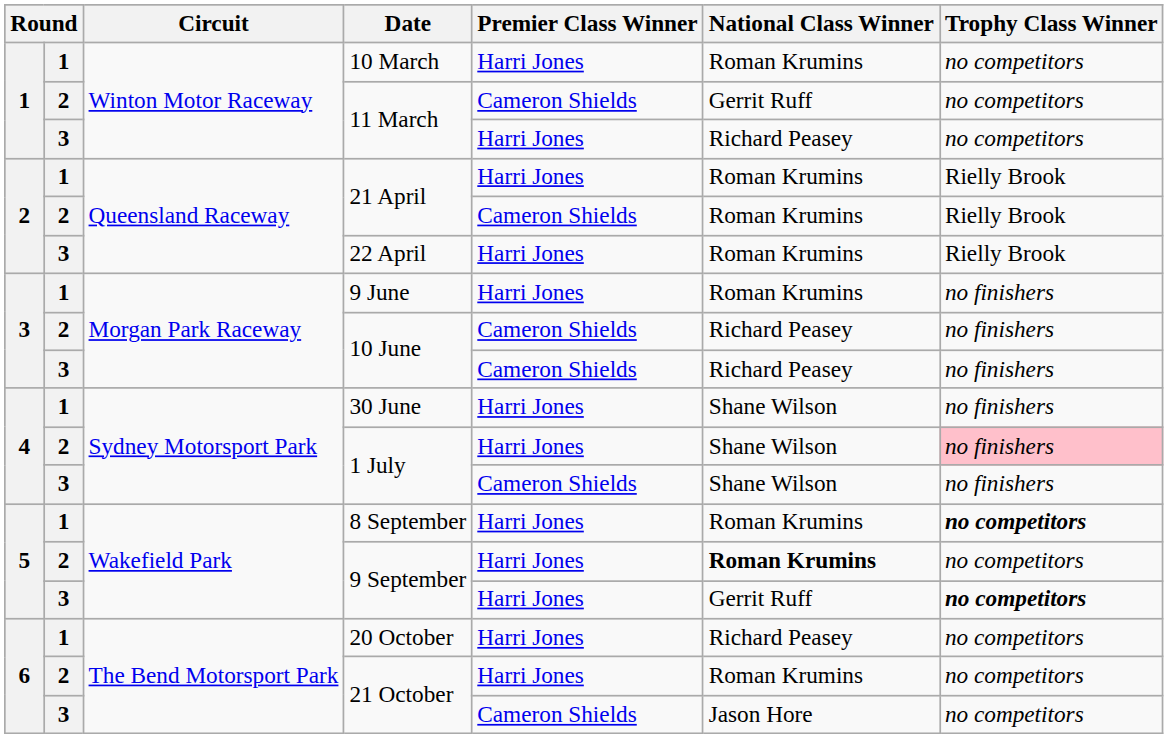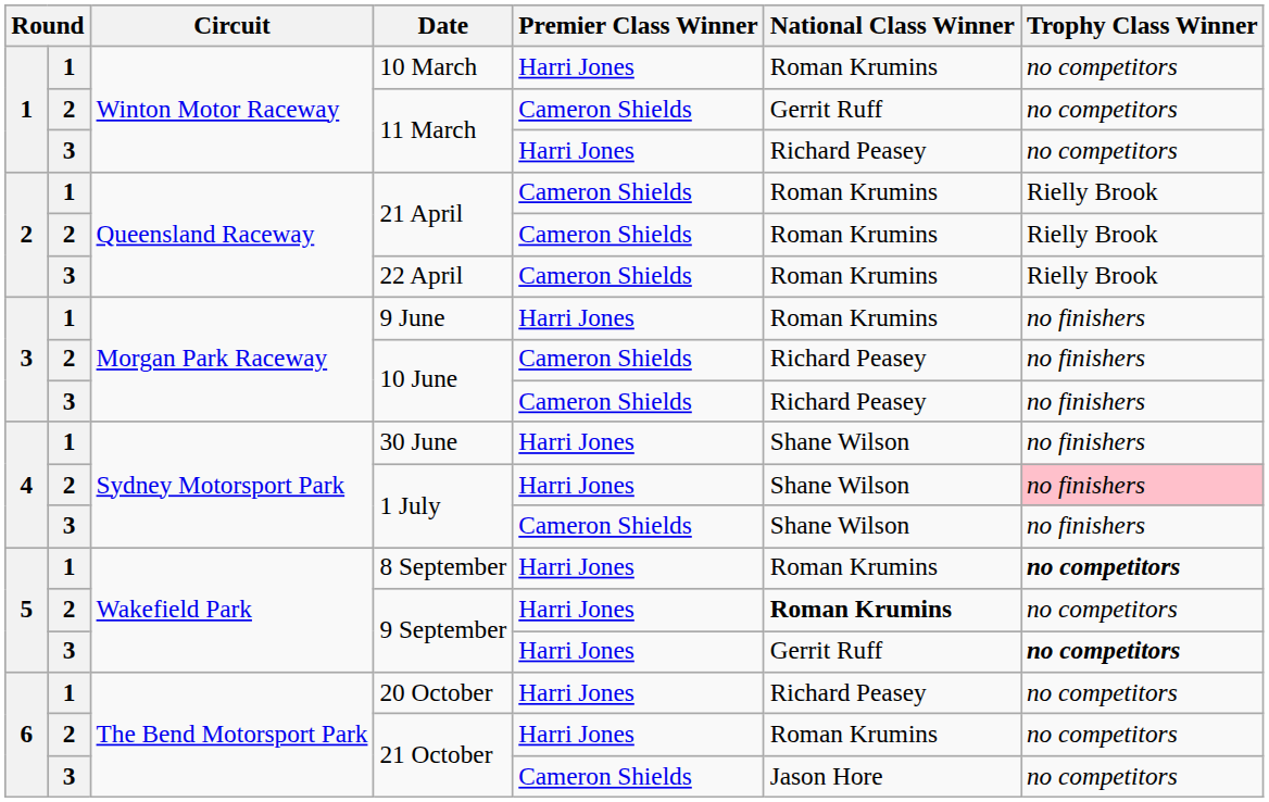 <table class="wikitable" style="font-size: 85%;">
 <tr>
 <th colspan="2">Round</th>
 <th>Circuit</th>
 <th>Date</th>
 <th>Premier Class Winner</th>
 <th>National Class Winner</th>
 <th>Trophy Class Winner</th>
 </tr>
 <tr>
 <th rowspan="3">1</th>
 <th>1</th>
 <td rowspan=3><a href='#'>Winton Motor Raceway</a></td>
 <td>10 March</td>
 <td> <a href='#'>Harri Jones</a></td>
 <td> Roman Krumins</td>
 <td><em>no competitors</em></td>
 </tr>
 <tr>
 <th>2</th>
 <td rowspan=2>11 March</td>
 <td> <a href='#'>Cameron Shields</a></td>
 <td> Gerrit Ruff</td>
 <td><em>no competitors</em></td>
 </tr>
 <tr>
 <th>3</th>
 <td> <a href='#'>Harri Jones</a></td>
 <td> Richard Peasey</td>
 <td><em>no competitors</em></td>
 </tr>
 <tr>
 <th rowspan=3>2</th>
 <th>1</th>
 <td rowspan=3><a href='#'>Queensland Raceway</a></td>
 <td rowspan=2>21 April</td>
-<td> <a href='#'>Harri Jones</a></td>
+<td> <a href='#'>Cameron Shields</a></td>
 <td> Roman Krumins</td>
 <td> Rielly Brook</td>
 </tr>
 <tr>
 <th>2</th>
 <td> <a href='#'>Cameron Shields</a></td>
 <td> Roman Krumins</td>
 <td> Rielly Brook</td>
 </tr>
 <tr>
 <th>3</th>
 <td>22 April</td>
-<td> <a href='#'>Harri Jones</a></td>
+<td> <a href='#'>Cameron Shields</a></td>
 <td> Roman Krumins</td>
 <td> Rielly Brook</td>
 </tr>
 <tr>
 <th rowspan=3>3</th>
 <th>1</th>
 <td rowspan=3><a href='#'>Morgan Park Raceway</a></td>
 <td>9 June</td>
 <td> <a href='#'>Harri Jones</a></td>
 <td> Roman Krumins</td>
 <td><em>no finishers</em></td>
 </tr>
 <tr>
 <th>2</th>
 <td rowspan=2>10 June</td>
 <td> <a href='#'>Cameron Shields</a></td>
 <td> Richard Peasey</td>
 <td><em>no finishers</em></td>
 </tr>
 <tr>
 <th>3</th>
 <td> <a href='#'>Cameron Shields</a></td>
 <td> Richard Peasey</td>
 <td><em>no finishers</em></td>
 </tr>
 <tr>
 <th rowspan=3>4</th>
 <th>1</th>
 <td rowspan=3><a href='#'>Sydney Motorsport Park</a></td>
 <td>30 June</td>
 <td> <a href='#'>Harri Jones</a></td>
 <td> Shane Wilson</td>
 <td><em>no finishers</em></td>
 </tr>
 <tr>
 <th>2</th>
 <td rowspan=2>1 July</td>
 <td> <a href='#'>Harri Jones</a></td>
 <td> Shane Wilson</td>
 <td style="background: pink;"><em>no finishers</em></td>
 </tr>
 <tr>
 <th>3</th>
 <td> <a href='#'>Cameron Shields</a></td>
 <td> Shane Wilson</td>
 <td><em>no finishers</em></td>
 </tr>
 <tr>
 <th rowspan=3>5</th>
 <th>1</th>
 <td rowspan=3><a href='#'>Wakefield Park</a></td>
 <td>8 September</td>
 <td> <a href='#'>Harri Jones</a></td>
 <td> Roman Krumins</td>
 <td><strong><em>no competitors</em></strong></td>
 </tr>
 <tr>
 <th>2</th>
 <td rowspan=2>9 September</td>
 <td> <a href='#'>Harri Jones</a></td>
 <td><strong> Roman Krumins</strong></td>
 <td><em>no competitors</em></td>
 </tr>
 <tr>
 <th>3</th>
 <td> <a href='#'>Harri Jones</a></td>
 <td> Gerrit Ruff</td>
 <td><strong><em>no competitors</em></strong></td>
 </tr>
 <tr>
 <th rowspan=3>6</th>
 <th>1</th>
 <td rowspan=3><a href='#'>The Bend Motorsport Park</a></td>
 <td>20 October</td>
 <td> <a href='#'>Harri Jones</a></td>
 <td> Richard Peasey</td>
 <td><em>no competitors</em></td>
 </tr>
 <tr>
 <th>2</th>
 <td rowspan=2>21 October</td>
 <td> <a href='#'>Harri Jones</a></td>
 <td> Roman Krumins</td>
 <td><em>no competitors</em></td>
 </tr>
 <tr>
 <th>3</th>
 <td> <a href='#'>Cameron Shields</a></td>
 <td> Jason Hore</td>
 <td><em>no competitors</em></td>
 </tr>
 </table>
